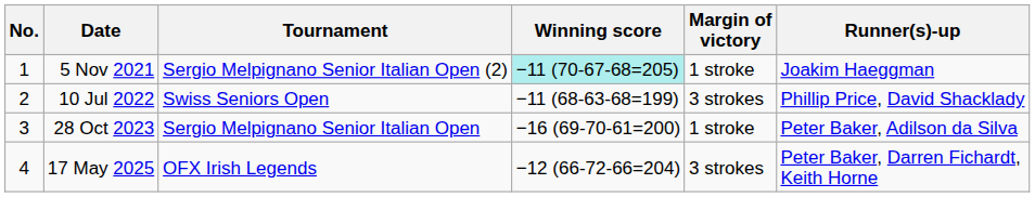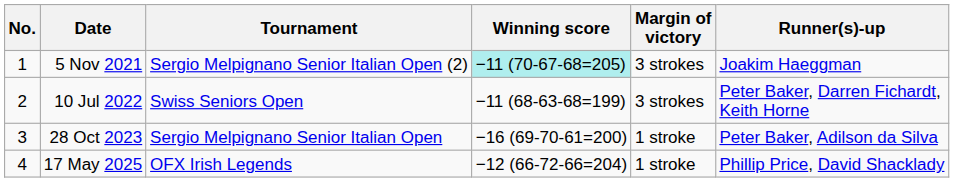 <table class="wikitable" style="font-size:95%;">
 <tr>
 <th>No.</th>
 <th>Date</th>
 <th>Tournament</th>
 <th>Winning score</th>
 <th>Margin of<br>victory</th>
 <th>Runner(s)-up</th>
 </tr>
 <tr>
 <td align=center>1</td>
 <td align=right>5 Nov <a href='#'>2021</a></td>
 <td><a href='#'>Sergio Melpignano Senior Italian Open</a> (2)</td>
 <td style="background: paleturquoise;">−11 (70-67-68=205)</td>
-<td>1 stroke</td>
+<td>3 strokes</td>
 <td> <a href='#'>Joakim Haeggman</a></td>
 </tr>
 <tr>
 <td align=center>2</td>
 <td align=right>10 Jul <a href='#'>2022</a></td>
 <td><a href='#'>Swiss Seniors Open</a></td>
 <td>−11 (68-63-68=199)</td>
 <td>3 strokes</td>
-<td> <a href='#'>Phillip Price</a>,  <a href='#'>David Shacklady</a></td>
+<td> <a href='#'>Peter Baker</a>,  <a href='#'>Darren Fichardt</a>,<br> <a href='#'>Keith Horne</a></td>
 </tr>
 <tr>
 <td align=center>3</td>
 <td align=right>28 Oct <a href='#'>2023</a></td>
 <td><a href='#'>Sergio Melpignano Senior Italian Open</a></td>
 <td>−16 (69-70-61=200)</td>
 <td>1 stroke</td>
 <td> <a href='#'>Peter Baker</a>,  <a href='#'>Adilson da Silva</a></td>
 </tr>
 <tr>
 <td align=center>4</td>
 <td align=right>17 May <a href='#'>2025</a></td>
 <td><a href='#'>OFX Irish Legends</a></td>
 <td>−12 (66-72-66=204)</td>
-<td>3 strokes</td>
-<td> <a href='#'>Peter Baker</a>,  <a href='#'>Darren Fichardt</a>,<br> <a href='#'>Keith Horne</a></td>
+<td>1 stroke</td>
+<td> <a href='#'>Phillip Price</a>,  <a href='#'>David Shacklady</a></td>
 </tr>
 </table>
